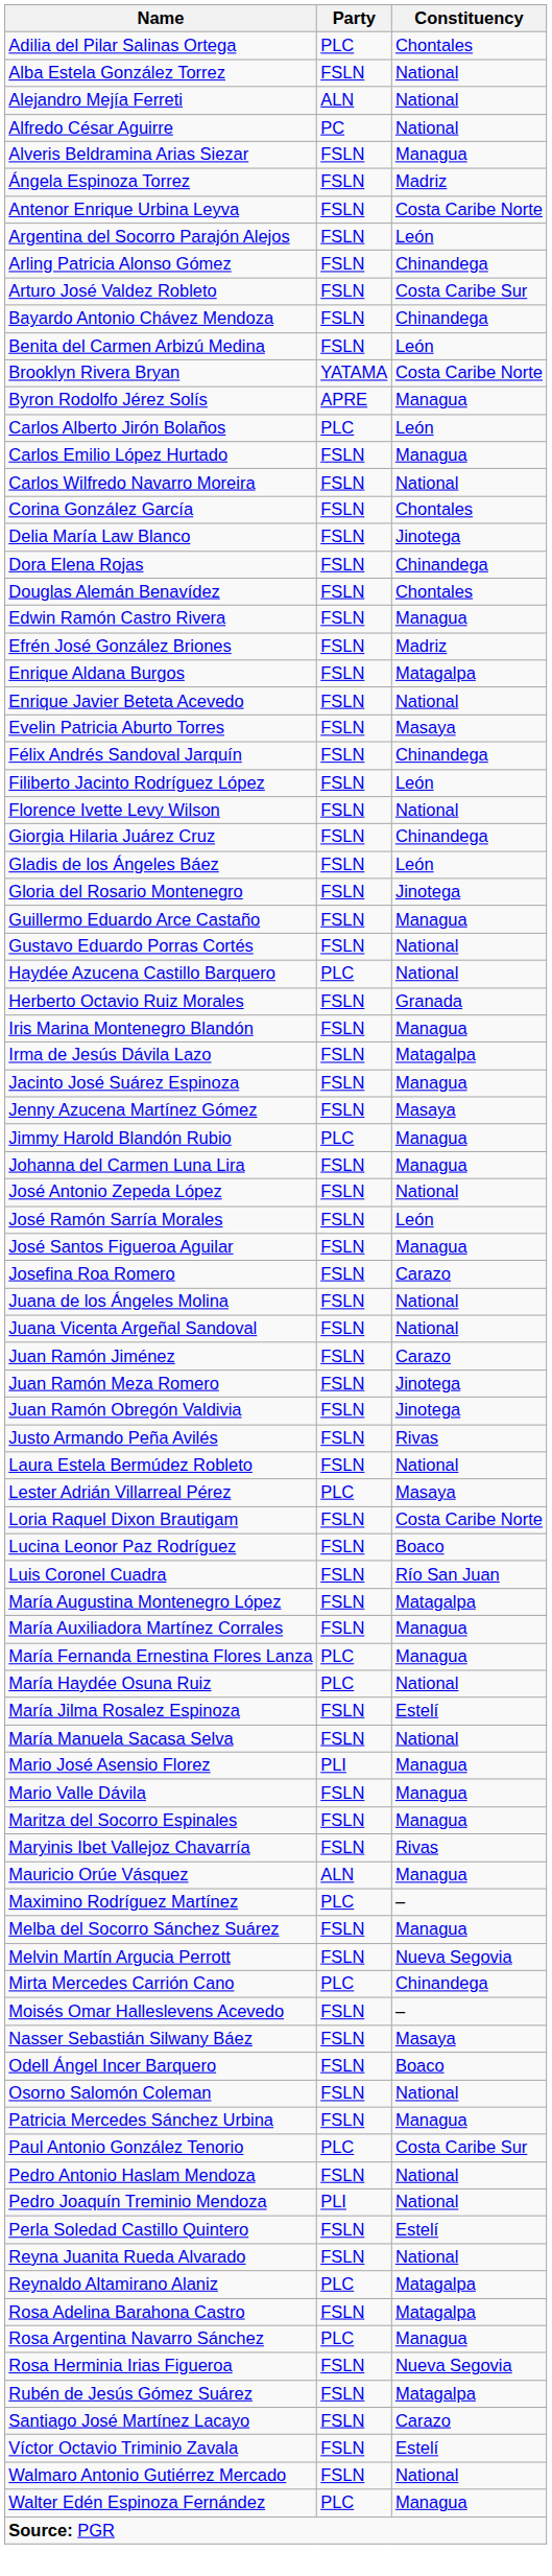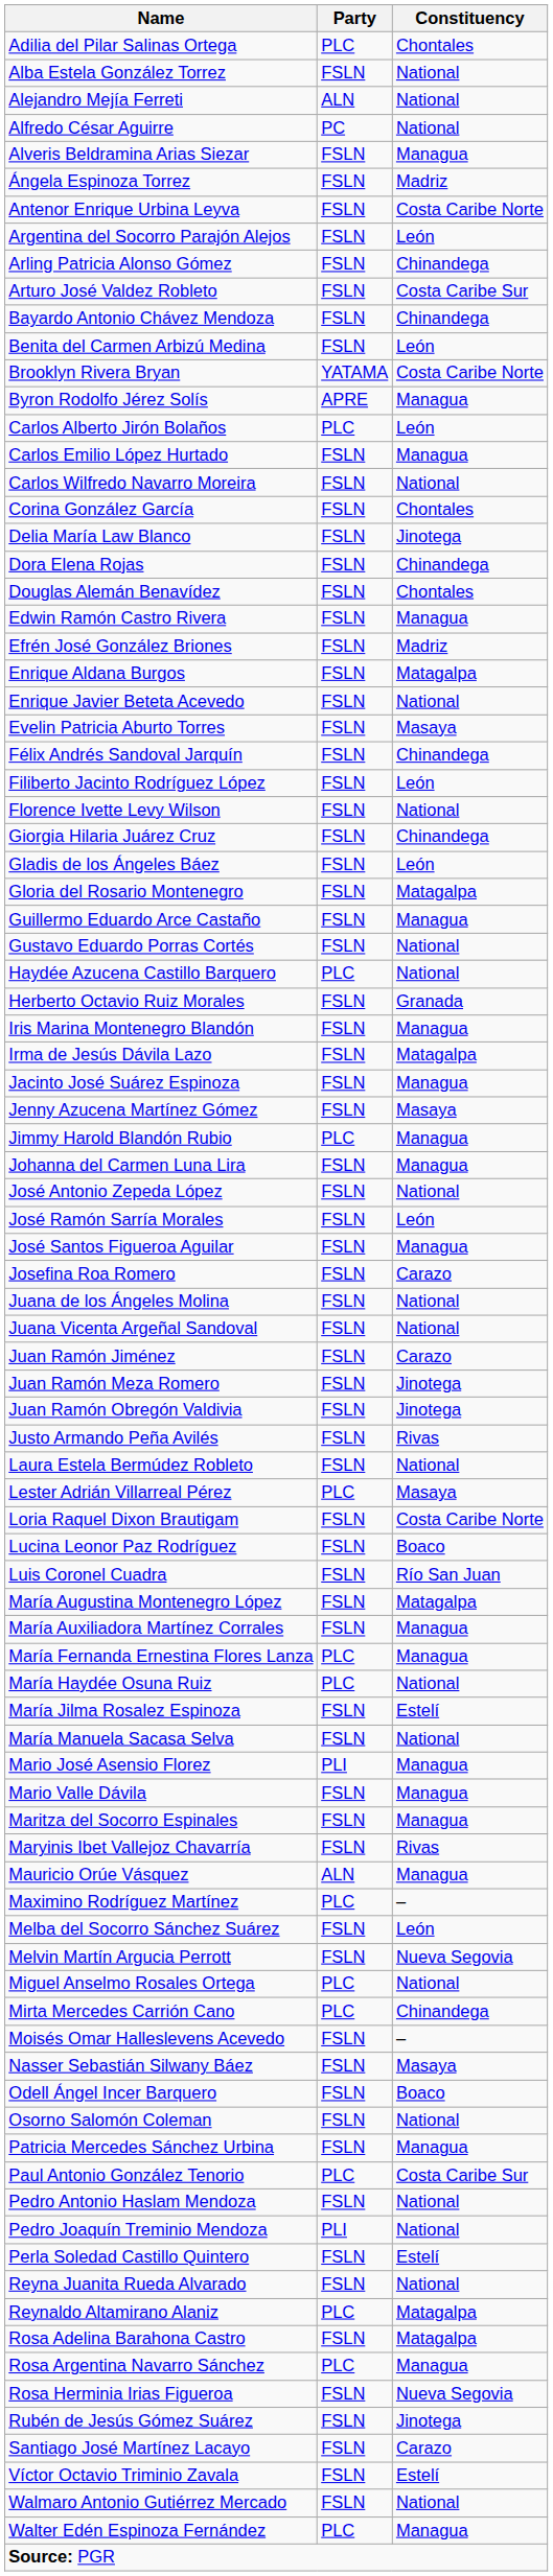 <table class="wikitable sortable">
 <tr>
 <th>Name</th>
 <th>Party</th>
 <th>Constituency</th>
 </tr>
 <tr>
 <td><a href='#'>Adilia del Pilar Salinas Ortega</a></td>
 <td><a href='#'>PLC</a></td>
 <td><a href='#'>Chontales</a></td>
 </tr>
 <tr>
 <td><a href='#'>Alba Estela González Torrez</a></td>
 <td><a href='#'>FSLN</a></td>
 <td><a href='#'>National</a></td>
 </tr>
 <tr>
 <td><a href='#'>Alejandro Mejía Ferreti</a></td>
 <td><a href='#'>ALN</a></td>
 <td><a href='#'>National</a></td>
 </tr>
 <tr>
 <td><a href='#'>Alfredo César Aguirre</a></td>
 <td><a href='#'>PC</a></td>
 <td><a href='#'>National</a></td>
 </tr>
 <tr>
 <td><a href='#'>Alveris Beldramina Arias Siezar</a></td>
 <td><a href='#'>FSLN</a></td>
 <td><a href='#'>Managua</a></td>
 </tr>
 <tr>
 <td><a href='#'>Ángela Espinoza Torrez</a></td>
 <td><a href='#'>FSLN</a></td>
 <td><a href='#'>Madriz</a></td>
 </tr>
 <tr>
 <td><a href='#'>Antenor Enrique Urbina Leyva</a></td>
 <td><a href='#'>FSLN</a></td>
 <td><a href='#'>Costa Caribe Norte</a></td>
 </tr>
 <tr>
 <td><a href='#'>Argentina del Socorro Parajón Alejos</a></td>
 <td><a href='#'>FSLN</a></td>
 <td><a href='#'>León</a></td>
 </tr>
 <tr>
 <td><a href='#'>Arling Patricia Alonso Gómez</a></td>
 <td><a href='#'>FSLN</a></td>
 <td><a href='#'>Chinandega</a></td>
 </tr>
 <tr>
 <td><a href='#'>Arturo José Valdez Robleto</a></td>
 <td><a href='#'>FSLN</a></td>
 <td><a href='#'>Costa Caribe Sur</a></td>
 </tr>
 <tr>
 <td><a href='#'>Bayardo Antonio Chávez Mendoza</a></td>
 <td><a href='#'>FSLN</a></td>
 <td><a href='#'>Chinandega</a></td>
 </tr>
 <tr>
 <td><a href='#'>Benita del Carmen Arbizú Medina</a></td>
 <td><a href='#'>FSLN</a></td>
 <td><a href='#'>León</a></td>
 </tr>
 <tr>
 <td><a href='#'>Brooklyn Rivera Bryan</a></td>
 <td><a href='#'>YATAMA</a></td>
 <td><a href='#'>Costa Caribe Norte</a></td>
 </tr>
 <tr>
 <td><a href='#'>Byron Rodolfo Jérez Solís</a></td>
 <td><a href='#'>APRE</a></td>
 <td><a href='#'>Managua</a></td>
 </tr>
 <tr>
 <td><a href='#'>Carlos Alberto Jirón Bolaños</a></td>
 <td><a href='#'>PLC</a></td>
 <td><a href='#'>León</a></td>
 </tr>
 <tr>
 <td><a href='#'>Carlos Emilio López Hurtado</a></td>
 <td><a href='#'>FSLN</a></td>
 <td><a href='#'>Managua</a></td>
 </tr>
 <tr>
 <td><a href='#'>Carlos Wilfredo Navarro Moreira</a></td>
 <td><a href='#'>FSLN</a></td>
 <td><a href='#'>National</a></td>
 </tr>
 <tr>
 <td><a href='#'>Corina González García</a></td>
 <td><a href='#'>FSLN</a></td>
 <td><a href='#'>Chontales</a></td>
 </tr>
 <tr>
 <td><a href='#'>Delia María Law Blanco</a></td>
 <td><a href='#'>FSLN</a></td>
 <td><a href='#'>Jinotega</a></td>
 </tr>
 <tr>
 <td><a href='#'>Dora Elena Rojas</a></td>
 <td><a href='#'>FSLN</a></td>
 <td><a href='#'>Chinandega</a></td>
 </tr>
 <tr>
 <td><a href='#'>Douglas Alemán Benavídez</a></td>
 <td><a href='#'>FSLN</a></td>
 <td><a href='#'>Chontales</a></td>
 </tr>
 <tr>
 <td><a href='#'>Edwin Ramón Castro Rivera</a></td>
 <td><a href='#'>FSLN</a></td>
 <td><a href='#'>Managua</a></td>
 </tr>
 <tr>
 <td><a href='#'>Efrén José González Briones</a></td>
 <td><a href='#'>FSLN</a></td>
 <td><a href='#'>Madriz</a></td>
 </tr>
 <tr>
 <td><a href='#'>Enrique Aldana Burgos</a></td>
 <td><a href='#'>FSLN</a></td>
 <td><a href='#'>Matagalpa</a></td>
 </tr>
 <tr>
 <td><a href='#'>Enrique Javier Beteta Acevedo</a></td>
 <td><a href='#'>FSLN</a></td>
 <td><a href='#'>National</a></td>
 </tr>
 <tr>
 <td><a href='#'>Evelin Patricia Aburto Torres</a></td>
 <td><a href='#'>FSLN</a></td>
 <td><a href='#'>Masaya</a></td>
 </tr>
 <tr>
 <td><a href='#'>Félix Andrés Sandoval Jarquín</a></td>
 <td><a href='#'>FSLN</a></td>
 <td><a href='#'>Chinandega</a></td>
 </tr>
 <tr>
 <td><a href='#'>Filiberto Jacinto Rodríguez López</a></td>
 <td><a href='#'>FSLN</a></td>
 <td><a href='#'>León</a></td>
 </tr>
 <tr>
 <td><a href='#'>Florence Ivette Levy Wilson</a></td>
 <td><a href='#'>FSLN</a></td>
 <td><a href='#'>National</a></td>
 </tr>
 <tr>
 <td><a href='#'>Giorgia Hilaria Juárez Cruz</a></td>
 <td><a href='#'>FSLN</a></td>
 <td><a href='#'>Chinandega</a></td>
 </tr>
 <tr>
 <td><a href='#'>Gladis de los Ángeles Báez</a></td>
 <td><a href='#'>FSLN</a></td>
 <td><a href='#'>León</a></td>
 </tr>
 <tr>
 <td><a href='#'>Gloria del Rosario Montenegro</a></td>
 <td><a href='#'>FSLN</a></td>
-<td><a href='#'>Jinotega</a></td>
+<td><a href='#'>Matagalpa</a></td>
 </tr>
 <tr>
 <td><a href='#'>Guillermo Eduardo Arce Castaño</a></td>
 <td><a href='#'>FSLN</a></td>
 <td><a href='#'>Managua</a></td>
 </tr>
 <tr>
 <td><a href='#'>Gustavo Eduardo Porras Cortés</a></td>
 <td><a href='#'>FSLN</a></td>
 <td><a href='#'>National</a></td>
 </tr>
 <tr>
 <td><a href='#'>Haydée Azucena Castillo Barquero</a></td>
 <td><a href='#'>PLC</a></td>
 <td><a href='#'>National</a></td>
 </tr>
 <tr>
 <td><a href='#'>Herberto Octavio Ruiz Morales</a></td>
 <td><a href='#'>FSLN</a></td>
 <td><a href='#'>Granada</a></td>
 </tr>
 <tr>
 <td><a href='#'>Iris Marina Montenegro Blandón</a></td>
 <td><a href='#'>FSLN</a></td>
 <td><a href='#'>Managua</a></td>
 </tr>
 <tr>
 <td><a href='#'>Irma de Jesús Dávila Lazo</a></td>
 <td><a href='#'>FSLN</a></td>
 <td><a href='#'>Matagalpa</a></td>
 </tr>
 <tr>
 <td><a href='#'>Jacinto José Suárez Espinoza</a></td>
 <td><a href='#'>FSLN</a></td>
 <td><a href='#'>Managua</a></td>
 </tr>
 <tr>
 <td><a href='#'>Jenny Azucena Martínez Gómez</a></td>
 <td><a href='#'>FSLN</a></td>
 <td><a href='#'>Masaya</a></td>
 </tr>
 <tr>
 <td><a href='#'>Jimmy Harold Blandón Rubio</a></td>
 <td><a href='#'>PLC</a></td>
 <td><a href='#'>Managua</a></td>
 </tr>
 <tr>
 <td><a href='#'>Johanna del Carmen Luna Lira</a></td>
 <td><a href='#'>FSLN</a></td>
 <td><a href='#'>Managua</a></td>
 </tr>
 <tr>
 <td><a href='#'>José Antonio Zepeda López</a></td>
 <td><a href='#'>FSLN</a></td>
 <td><a href='#'>National</a></td>
 </tr>
 <tr>
 <td><a href='#'>José Ramón Sarría Morales</a></td>
 <td><a href='#'>FSLN</a></td>
 <td><a href='#'>León</a></td>
 </tr>
 <tr>
 <td><a href='#'>José Santos Figueroa Aguilar</a></td>
 <td><a href='#'>FSLN</a></td>
 <td><a href='#'>Managua</a></td>
 </tr>
 <tr>
 <td><a href='#'>Josefina Roa Romero</a></td>
 <td><a href='#'>FSLN</a></td>
 <td><a href='#'>Carazo</a></td>
 </tr>
 <tr>
 <td><a href='#'>Juana de los Ángeles Molina</a></td>
 <td><a href='#'>FSLN</a></td>
 <td><a href='#'>National</a></td>
 </tr>
 <tr>
 <td><a href='#'>Juana Vicenta Argeñal Sandoval</a></td>
 <td><a href='#'>FSLN</a></td>
 <td><a href='#'>National</a></td>
 </tr>
 <tr>
 <td><a href='#'>Juan Ramón Jiménez</a></td>
 <td><a href='#'>FSLN</a></td>
 <td><a href='#'>Carazo</a></td>
 </tr>
 <tr>
 <td><a href='#'>Juan Ramón Meza Romero</a></td>
 <td><a href='#'>FSLN</a></td>
 <td><a href='#'>Jinotega</a></td>
 </tr>
 <tr>
 <td><a href='#'>Juan Ramón Obregón Valdivia</a></td>
 <td><a href='#'>FSLN</a></td>
 <td><a href='#'>Jinotega</a></td>
 </tr>
 <tr>
 <td><a href='#'>Justo Armando Peña Avilés</a></td>
 <td><a href='#'>FSLN</a></td>
 <td><a href='#'>Rivas</a></td>
 </tr>
 <tr>
 <td><a href='#'>Laura Estela Bermúdez Robleto</a></td>
 <td><a href='#'>FSLN</a></td>
 <td><a href='#'>National</a></td>
 </tr>
 <tr>
 <td><a href='#'>Lester Adrián Villarreal Pérez</a></td>
 <td><a href='#'>PLC</a></td>
 <td><a href='#'>Masaya</a></td>
 </tr>
 <tr>
 <td><a href='#'>Loria Raquel Dixon Brautigam</a></td>
 <td><a href='#'>FSLN</a></td>
 <td><a href='#'>Costa Caribe Norte</a></td>
 </tr>
 <tr>
 <td><a href='#'>Lucina Leonor Paz Rodríguez</a></td>
 <td><a href='#'>FSLN</a></td>
 <td><a href='#'>Boaco</a></td>
 </tr>
 <tr>
 <td><a href='#'>Luis Coronel Cuadra</a></td>
 <td><a href='#'>FSLN</a></td>
 <td><a href='#'>Río San Juan</a></td>
 </tr>
 <tr>
 <td><a href='#'>María Augustina Montenegro López</a></td>
 <td><a href='#'>FSLN</a></td>
 <td><a href='#'>Matagalpa</a></td>
 </tr>
 <tr>
 <td><a href='#'>María Auxiliadora Martínez Corrales</a></td>
 <td><a href='#'>FSLN</a></td>
 <td><a href='#'>Managua</a></td>
 </tr>
 <tr>
 <td><a href='#'>María Fernanda Ernestina Flores Lanza</a></td>
 <td><a href='#'>PLC</a></td>
 <td><a href='#'>Managua</a></td>
 </tr>
 <tr>
 <td><a href='#'>María Haydée Osuna Ruiz</a></td>
 <td><a href='#'>PLC</a></td>
 <td><a href='#'>National</a></td>
 </tr>
 <tr>
 <td><a href='#'>María Jilma Rosalez Espinoza</a></td>
 <td><a href='#'>FSLN</a></td>
 <td><a href='#'>Estelí</a></td>
 </tr>
 <tr>
 <td><a href='#'>María Manuela Sacasa Selva</a></td>
 <td><a href='#'>FSLN</a></td>
 <td><a href='#'>National</a></td>
 </tr>
 <tr>
 <td><a href='#'>Mario José Asensio Florez</a></td>
 <td><a href='#'>PLI</a></td>
 <td><a href='#'>Managua</a></td>
 </tr>
 <tr>
 <td><a href='#'>Mario Valle Dávila</a></td>
 <td><a href='#'>FSLN</a></td>
 <td><a href='#'>Managua</a></td>
 </tr>
 <tr>
 <td><a href='#'>Maritza del Socorro Espinales</a></td>
 <td><a href='#'>FSLN</a></td>
 <td><a href='#'>Managua</a></td>
 </tr>
 <tr>
 <td><a href='#'>Maryinis Ibet Vallejoz Chavarría</a></td>
 <td><a href='#'>FSLN</a></td>
 <td><a href='#'>Rivas</a></td>
 </tr>
 <tr>
 <td><a href='#'>Mauricio Orúe Vásquez</a></td>
 <td><a href='#'>ALN</a></td>
 <td><a href='#'>Managua</a></td>
 </tr>
 <tr>
 <td><a href='#'>Maximino Rodríguez Martínez</a></td>
 <td><a href='#'>PLC</a></td>
 <td>–</td>
 </tr>
 <tr>
 <td><a href='#'>Melba del Socorro Sánchez Suárez</a></td>
 <td><a href='#'>FSLN</a></td>
-<td><a href='#'>Managua</a></td>
+<td><a href='#'>León</a></td>
 </tr>
 <tr>
 <td><a href='#'>Melvin Martín Argucia Perrott</a></td>
 <td><a href='#'>FSLN</a></td>
 <td><a href='#'>Nueva Segovia</a></td>
+</tr>
+<tr>
+<td><a href='#'>Miguel Anselmo Rosales Ortega</a></td>
+<td><a href='#'>PLC</a></td>
+<td><a href='#'>National</a></td>
 </tr>
 <tr>
 <td><a href='#'>Mirta Mercedes Carrión Cano</a></td>
 <td><a href='#'>PLC</a></td>
 <td><a href='#'>Chinandega</a></td>
 </tr>
 <tr>
 <td><a href='#'>Moisés Omar Halleslevens Acevedo</a></td>
 <td><a href='#'>FSLN</a></td>
 <td>–</td>
 </tr>
 <tr>
 <td><a href='#'>Nasser Sebastián Silwany Báez</a></td>
 <td><a href='#'>FSLN</a></td>
 <td><a href='#'>Masaya</a></td>
 </tr>
 <tr>
 <td><a href='#'>Odell Ángel Incer Barquero</a></td>
 <td><a href='#'>FSLN</a></td>
 <td><a href='#'>Boaco</a></td>
 </tr>
 <tr>
 <td><a href='#'>Osorno Salomón Coleman</a></td>
 <td><a href='#'>FSLN</a></td>
 <td><a href='#'>National</a></td>
 </tr>
 <tr>
 <td><a href='#'>Patricia Mercedes Sánchez Urbina</a></td>
 <td><a href='#'>FSLN</a></td>
 <td><a href='#'>Managua</a></td>
 </tr>
 <tr>
 <td><a href='#'>Paul Antonio González Tenorio</a></td>
 <td><a href='#'>PLC</a></td>
 <td><a href='#'>Costa Caribe Sur</a></td>
 </tr>
 <tr>
 <td><a href='#'>Pedro Antonio Haslam Mendoza</a></td>
 <td><a href='#'>FSLN</a></td>
 <td><a href='#'>National</a></td>
 </tr>
 <tr>
 <td><a href='#'>Pedro Joaquín Treminio Mendoza</a></td>
 <td><a href='#'>PLI</a></td>
 <td><a href='#'>National</a></td>
 </tr>
 <tr>
 <td><a href='#'>Perla Soledad Castillo Quintero</a></td>
 <td><a href='#'>FSLN</a></td>
 <td><a href='#'>Estelí</a></td>
 </tr>
 <tr>
 <td><a href='#'>Reyna Juanita Rueda Alvarado</a></td>
 <td><a href='#'>FSLN</a></td>
 <td><a href='#'>National</a></td>
 </tr>
 <tr>
 <td><a href='#'>Reynaldo Altamirano Alaniz</a></td>
 <td><a href='#'>PLC</a></td>
 <td><a href='#'>Matagalpa</a></td>
 </tr>
 <tr>
 <td><a href='#'>Rosa Adelina Barahona Castro</a></td>
 <td><a href='#'>FSLN</a></td>
 <td><a href='#'>Matagalpa</a></td>
 </tr>
 <tr>
 <td><a href='#'>Rosa Argentina Navarro Sánchez</a></td>
 <td><a href='#'>PLC</a></td>
 <td><a href='#'>Managua</a></td>
 </tr>
 <tr>
 <td><a href='#'>Rosa Herminia Irias Figueroa</a></td>
 <td><a href='#'>FSLN</a></td>
 <td><a href='#'>Nueva Segovia</a></td>
 </tr>
 <tr>
 <td><a href='#'>Rubén de Jesús Gómez Suárez</a></td>
 <td><a href='#'>FSLN</a></td>
-<td><a href='#'>Matagalpa</a></td>
+<td><a href='#'>Jinotega</a></td>
 </tr>
 <tr>
 <td><a href='#'>Santiago José Martínez Lacayo</a></td>
 <td><a href='#'>FSLN</a></td>
 <td><a href='#'>Carazo</a></td>
 </tr>
 <tr>
 <td><a href='#'>Víctor Octavio Triminio Zavala</a></td>
 <td><a href='#'>FSLN</a></td>
 <td><a href='#'>Estelí</a></td>
 </tr>
 <tr>
 <td><a href='#'>Walmaro Antonio Gutiérrez Mercado</a></td>
 <td><a href='#'>FSLN</a></td>
 <td><a href='#'>National</a></td>
 </tr>
 <tr>
 <td><a href='#'>Walter Edén Espinoza Fernández</a></td>
 <td><a href='#'>PLC</a></td>
 <td><a href='#'>Managua</a></td>
 </tr>
 <tr class=sortbottom>
 <td colspan=3><strong>Source:</strong> <a href='#'>PGR</a> </td>
 </tr>
 </table>
